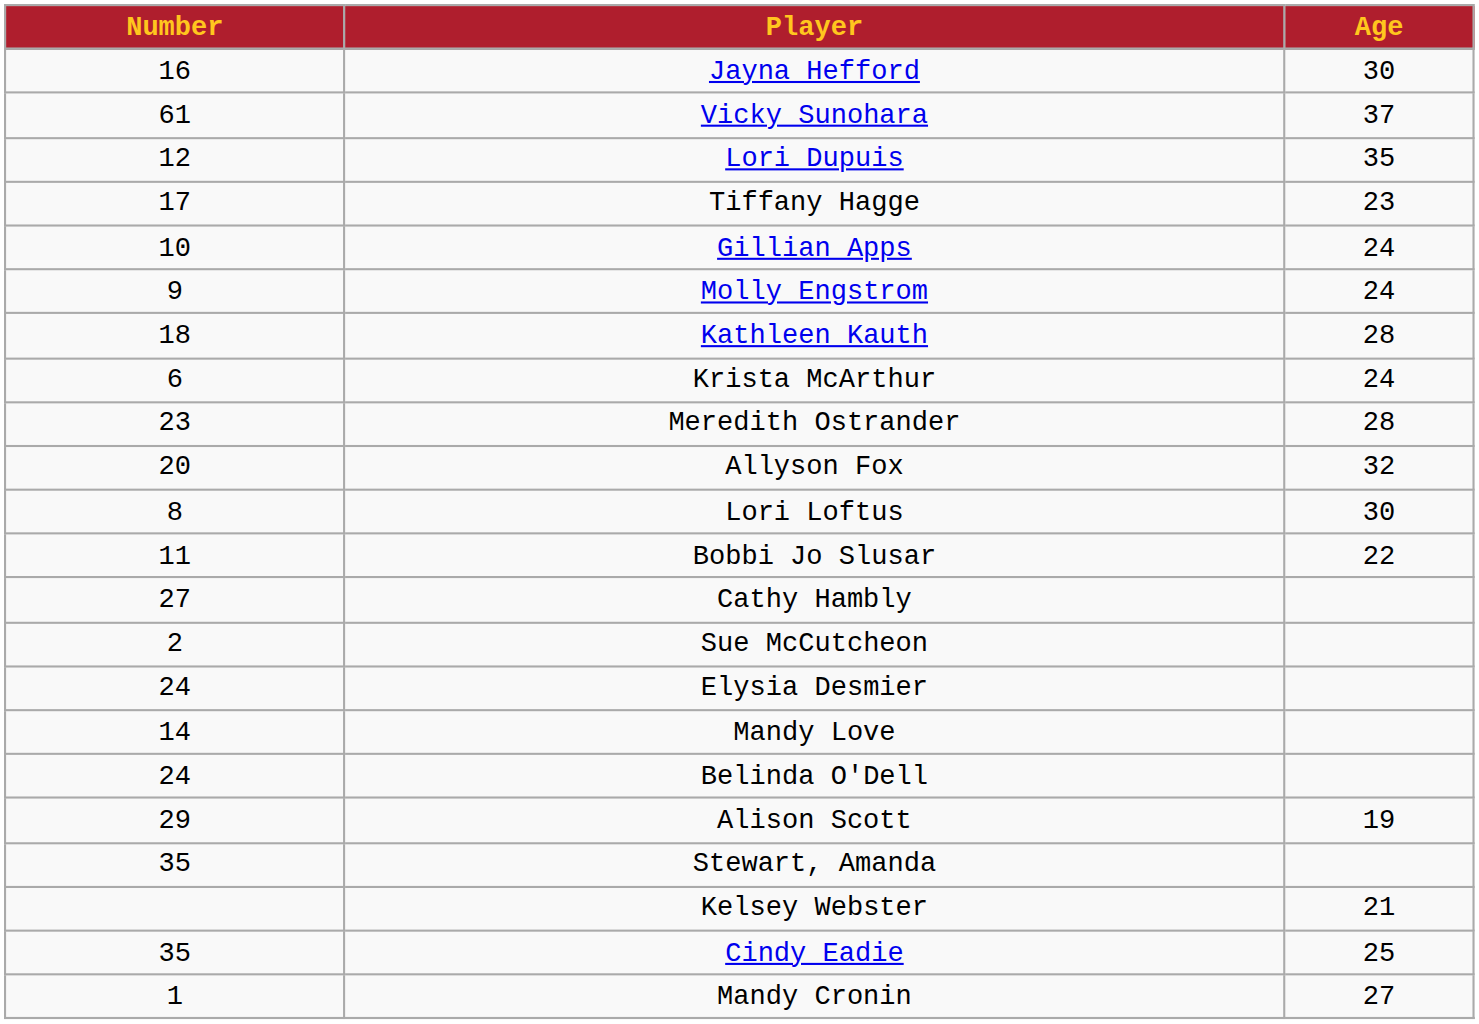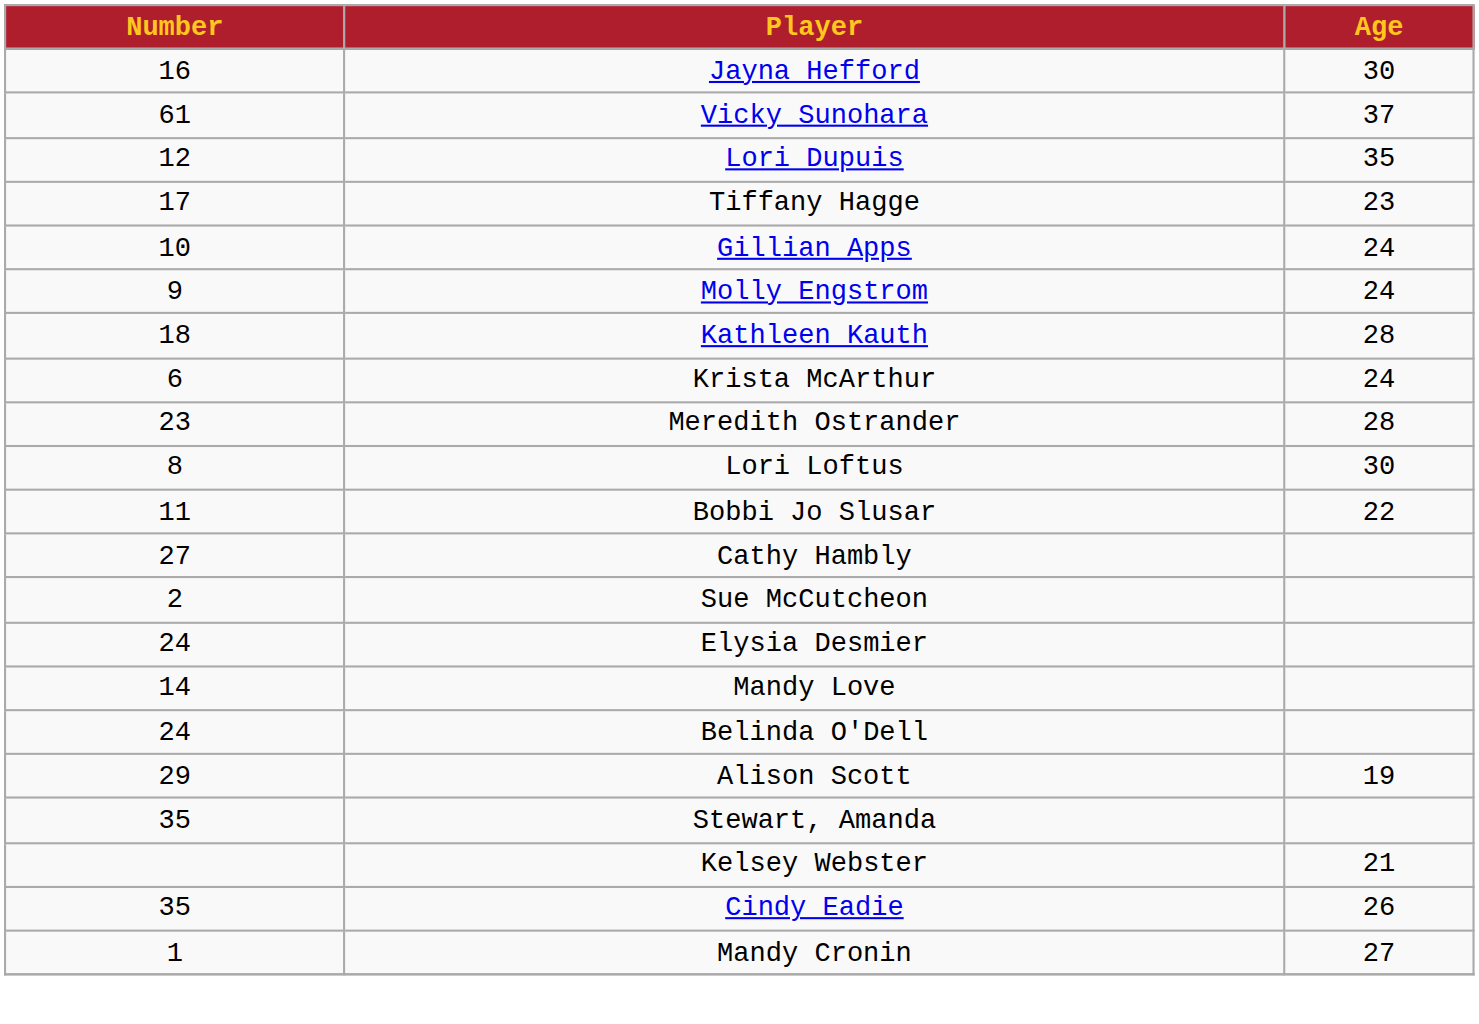 <table class="wikitable" width="80%">
 <tr align="center"  style=" background:#AF1E2D;color:#FFC61E;">
 <td><strong>Number</strong></td>
 <td><strong>Player</strong></td>
 <td><strong>Age</strong></td>
 </tr>
 <tr align="center" bgcolor="">
 </tr>
 <tr align="center" bgcolor="">
 <td>16</td>
 <td><a href='#'>Jayna Hefford</a></td>
 <td>30</td>
 </tr>
 <tr align="center" bgcolor="">
 <td>61</td>
 <td><a href='#'>Vicky Sunohara</a></td>
 <td>37</td>
 </tr>
 <tr align="center" bgcolor="">
 <td>12</td>
 <td><a href='#'>Lori Dupuis</a></td>
 <td>35</td>
 </tr>
 <tr align="center" bgcolor="">
 <td>17</td>
 <td>Tiffany Hagge</td>
 <td>23</td>
 </tr>
 <tr align="center" bgcolor="">
 <td>10</td>
 <td><a href='#'>Gillian Apps</a></td>
 <td>24</td>
 </tr>
 <tr align="center" bgcolor="">
 <td>9</td>
 <td><a href='#'>Molly Engstrom</a></td>
 <td>24</td>
 </tr>
 <tr align="center" bgcolor="">
 <td>18</td>
 <td><a href='#'>Kathleen Kauth</a></td>
 <td>28</td>
 </tr>
 <tr align="center" bgcolor="">
 <td>6</td>
 <td>Krista McArthur</td>
 <td>24</td>
 </tr>
 <tr align="center" bgcolor="">
 <td>23</td>
 <td>Meredith Ostrander</td>
 <td>28</td>
 </tr>
 <tr align="center" bgcolor="">
-<td>20</td>
-<td>Allyson Fox</td>
-<td>32</td>
-</tr>
-<tr align="center" bgcolor="">
 <td>8</td>
 <td>Lori Loftus</td>
 <td>30</td>
 </tr>
 <tr align="center" bgcolor="">
 <td>11</td>
 <td>Bobbi Jo Slusar</td>
 <td>22</td>
 </tr>
 <tr align="center" bgcolor="">
 <td>27</td>
 <td>Cathy Hambly</td>
 <td></td>
 </tr>
 <tr align="center" bgcolor="">
 <td>2</td>
 <td>Sue McCutcheon</td>
 <td></td>
 </tr>
 <tr align="center" bgcolor="">
 <td>24</td>
 <td>Elysia Desmier</td>
 <td></td>
 </tr>
 <tr align="center" bgcolor="">
 <td>14</td>
 <td>Mandy Love</td>
 <td></td>
 </tr>
 <tr align="center" bgcolor="">
 <td>24</td>
 <td>Belinda O'Dell</td>
 <td></td>
 </tr>
 <tr align="center" bgcolor="">
 <td>29</td>
 <td>Alison Scott</td>
 <td>19</td>
 </tr>
 <tr align="center" bgcolor="">
 <td>35</td>
 <td>Stewart, Amanda</td>
 <td></td>
 </tr>
 <tr align="center" bgcolor="">
 <td></td>
 <td>Kelsey Webster</td>
 <td>21</td>
 </tr>
 <tr align="center" bgcolor="">
 <td>35</td>
 <td><a href='#'>Cindy Eadie</a></td>
-<td>25</td>
+<td>26</td>
 </tr>
 <tr align="center" bgcolor="">
 <td>1</td>
 <td>Mandy Cronin</td>
 <td>27</td>
 </tr>
 <tr align="center" bgcolor="">
 </tr>
 </table>
